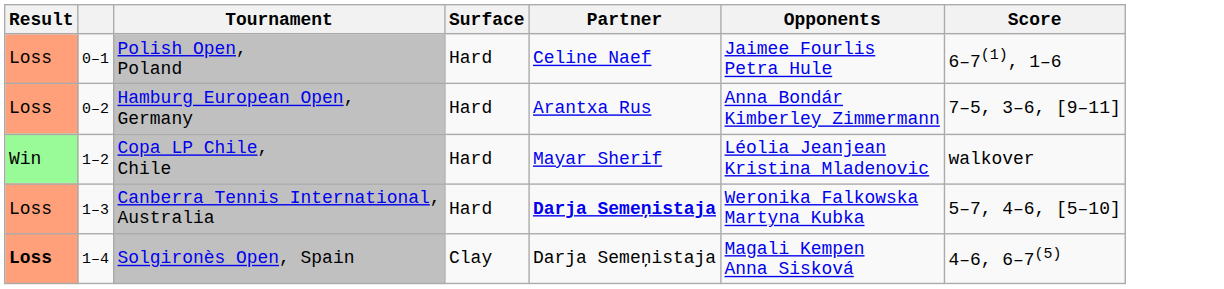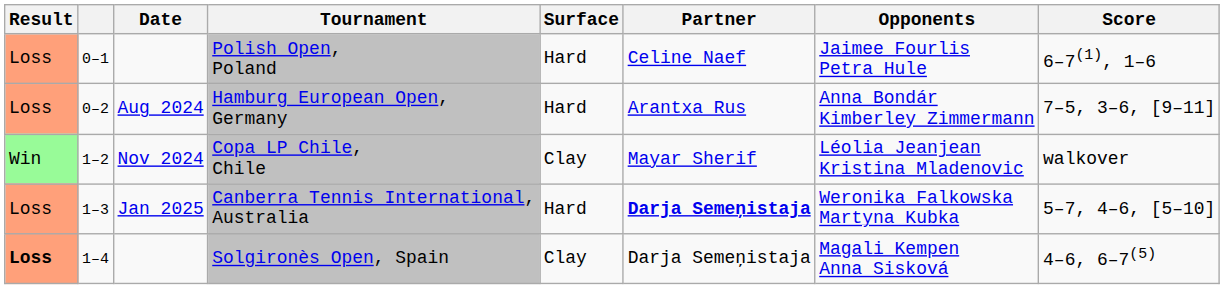 <table class="sortable wikitable">
 <tr>
 <th>Result</th>
 <th class="unsortable"></th>
+<th>Date</th>
 <th>Tournament</th>
 <th>Surface</th>
 <th>Partner</th>
 <th>Opponents</th>
 <th class="unsortable">Score</th>
 </tr>
 <tr>
 <td style="background:#ffa07a;">Loss</td>
 <td><small>0–1</small></td>
+<td><a href='#'></a></td>
 <td bgcolor=silver><a href='#'>Polish Open</a>, <br>Poland</td>
 <td>Hard</td>
 <td> <a href='#'>Celine Naef</a></td>
 <td> <a href='#'>Jaimee Fourlis</a> <br>  <a href='#'>Petra Hule</a></td>
 <td>6–7<sup>(1)</sup>, 1–6</td>
 </tr>
 <tr>
 <td style="background:#ffa07a;">Loss</td>
 <td><small>0–2</small></td>
+<td><a href='#'>Aug 2024</a></td>
 <td bgcolor=silver><a href='#'>Hamburg European Open</a>, <br>Germany</td>
 <td>Hard</td>
 <td> <a href='#'>Arantxa Rus</a></td>
 <td> <a href='#'>Anna Bondár</a> <br>  <a href='#'>Kimberley Zimmermann</a></td>
 <td>7–5, 3–6, [9–11]</td>
 </tr>
 <tr>
 <td style="background:#98FB98;">Win</td>
 <td><small>1–2</small></td>
+<td><a href='#'>Nov 2024</a></td>
 <td bgcolor=silver><a href='#'>Copa LP Chile</a>, <br>Chile</td>
-<td>Hard</td>
+<td>Clay</td>
 <td> <a href='#'>Mayar Sherif</a></td>
 <td> <a href='#'>Léolia Jeanjean</a> <br>  <a href='#'>Kristina Mladenovic</a></td>
 <td>walkover</td>
 </tr>
 <tr>
 <td style="background:#ffa07a;">Loss</td>
 <td><small>1–3</small></td>
+<td><a href='#'>Jan 2025</a></td>
 <td bgcolor=silver><a href='#'>Canberra Tennis International</a>, <br>Australia</td>
 <td>Hard</td>
 <td><strong> <a href='#'>Darja Semeņistaja</a></strong></td>
 <td> <a href='#'>Weronika Falkowska</a> <br>  <a href='#'>Martyna Kubka</a></td>
 <td>5–7, 4–6, [5–10]</td>
 </tr>
 <tr>
 <td style="background:#ffa07a;"><strong>Loss</strong></td>
 <td><small>1–4</small></td>
+<td><a href='#'></a></td>
 <td bgcolor=silver><a href='#'>Solgironès Open</a>, Spain</td>
 <td>Clay</td>
 <td> Darja Semeņistaja</td>
 <td> <a href='#'>Magali Kempen</a> <br>  <a href='#'>Anna Sisková</a></td>
 <td>4–6, 6–7<sup>(5)</sup></td>
 </tr>
 </table>
